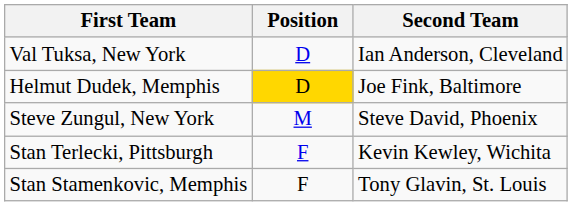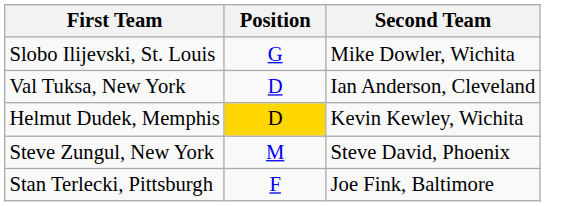 <table class="wikitable">
 <tr>
 <th>First Team</th>
 <th>  Position  </th>
 <th>Second Team</th>
+</tr>
+<tr>
+<td>Slobo Ilijevski, St. Louis</td>
+<td align=center><a href='#'>G</a></td>
+<td>Mike Dowler, Wichita</td>
 </tr>
 <tr>
 <td>Val Tuksa, New York</td>
 <td align=center><a href='#'>D</a></td>
 <td>Ian Anderson, Cleveland</td>
 </tr>
 <tr>
 <td>Helmut Dudek, Memphis</td>
 <td align=center style="background: gold;">D</td>
-<td>Joe Fink, Baltimore</td>
+<td>Kevin Kewley, Wichita</td>
 </tr>
 <tr>
 <td>Steve Zungul, New York</td>
 <td align=center><a href='#'>M</a></td>
 <td>Steve David, Phoenix</td>
 </tr>
 <tr>
 <td>Stan Terlecki, Pittsburgh</td>
 <td align=center><a href='#'>F</a></td>
-<td>Kevin Kewley, Wichita</td>
-</tr>
-<tr>
-<td>Stan Stamenkovic, Memphis</td>
-<td align=center>F</td>
-<td>Tony Glavin, St. Louis</td>
+<td>Joe Fink, Baltimore</td>
 </tr>
 </table>
